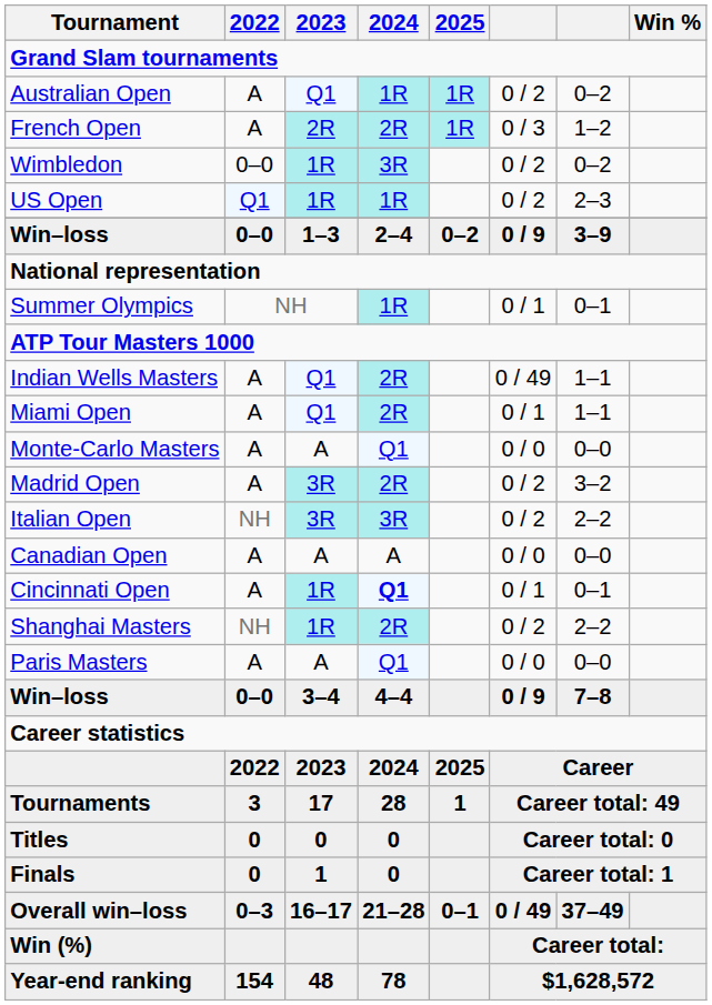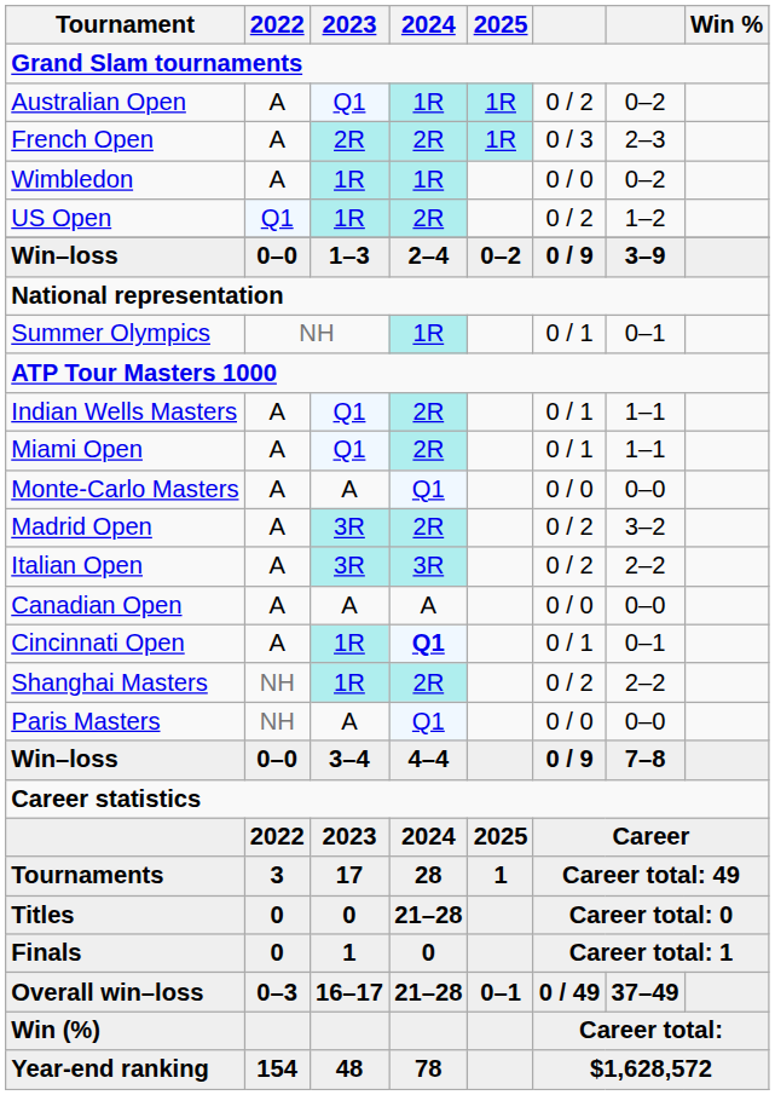 <table class="wikitable" style=text-align:center>
 <tr>
 <th>Tournament</th>
 <th><a href='#'>2022</a></th>
 <th><a href='#'>2023</a></th>
 <th><a href='#'>2024</a></th>
 <th><a href='#'>2025</a></th>
 <th></th>
 <th></th>
 <th>Win %</th>
 </tr>
 <tr>
 <td colspan="10" align="left"><strong><a href='#'>Grand Slam tournaments</a></strong></td>
 </tr>
 <tr>
 <td align=left><a href='#'>Australian Open</a></td>
 <td>A</td>
 <td style=background:#f0f8ff><a href='#'>Q1</a></td>
 <td style=background:#afeeee><a href='#'>1R</a></td>
 <td style=background:#afeeee><a href='#'>1R</a></td>
 <td>0 / 2</td>
 <td>0–2</td>
 <td></td>
 </tr>
 <tr>
 <td align=left><a href='#'>French Open</a></td>
 <td>A</td>
 <td style=background:#afeeee><a href='#'>2R</a></td>
 <td style=background:#afeeee><a href='#'>2R</a></td>
 <td style=background:#afeeee><a href='#'>1R</a></td>
 <td>0 / 3</td>
-<td>1–2</td>
+<td>2–3</td>
 <td></td>
 </tr>
 <tr>
 <td align=left><a href='#'>Wimbledon</a></td>
-<td>0–0</td>
+<td>A</td>
 <td style=background:#afeeee><a href='#'>1R</a></td>
-<td style=background:#afeeee><a href='#'>3R</a></td>
+<td style=background:#afeeee><a href='#'>1R</a></td>
 <td></td>
-<td>0 / 2</td>
+<td>0 / 0</td>
 <td>0–2</td>
 <td></td>
 </tr>
 <tr>
 <td align=left><a href='#'>US Open</a></td>
 <td style=background:#f0f8ff><a href='#'>Q1</a></td>
 <td style=background:#afeeee><a href='#'>1R</a></td>
-<td style=background:#afeeee><a href='#'>1R</a></td>
+<td style=background:#afeeee><a href='#'>2R</a></td>
 <td></td>
 <td>0 / 2</td>
-<td>2–3</td>
+<td>1–2</td>
 <td></td>
 </tr>
 <tr>
 </tr>
 <tr style=background:#efefef;font-weight:bold>
 <td align=left>Win–loss</td>
 <td>0–0</td>
 <td>1–3</td>
 <td>2–4</td>
 <td>0–2</td>
 <td>0 / 9</td>
 <td>3–9</td>
 <td></td>
 </tr>
 <tr>
 <td colspan="10" align="left"><strong>National representation</strong></td>
 </tr>
 <tr>
 <td align=left><a href='#'>Summer Olympics</a></td>
 <td colspan=2 style=color:#767676>NH</td>
 <td style=background:#afeeee><a href='#'>1R</a></td>
 <td></td>
 <td>0 / 1</td>
 <td>0–1</td>
 <td></td>
 </tr>
 <tr>
 <td colspan="10" align="left"><strong><a href='#'>ATP Tour Masters 1000</a></strong></td>
 </tr>
 <tr>
 <td align=left><a href='#'>Indian Wells Masters</a></td>
 <td>A</td>
 <td style=background:#f0f8ff><a href='#'>Q1</a></td>
 <td style=background:#afeeee><a href='#'>2R</a></td>
 <td></td>
-<td>0 / 49</td>
+<td>0 / 1</td>
 <td>1–1</td>
 <td></td>
 </tr>
 <tr>
 <td align=left><a href='#'>Miami Open</a></td>
 <td>A</td>
 <td style=background:#f0f8ff><a href='#'>Q1</a></td>
 <td style=background:#afeeee><a href='#'>2R</a></td>
 <td></td>
 <td>0 / 1</td>
 <td>1–1</td>
 <td></td>
 </tr>
 <tr>
 <td style=text-align:left><a href='#'>Monte-Carlo Masters</a></td>
 <td>A</td>
 <td>A</td>
 <td style=background:#f0f8ff><a href='#'>Q1</a></td>
 <td></td>
 <td>0 / 0</td>
 <td>0–0</td>
 <td></td>
 </tr>
 <tr>
 <td align=left><a href='#'>Madrid Open</a></td>
 <td>A</td>
 <td style=background:#afeeee><a href='#'>3R</a></td>
 <td style=background:#afeeee><a href='#'>2R</a></td>
 <td></td>
 <td>0 / 2</td>
 <td>3–2</td>
 <td></td>
 </tr>
 <tr>
 <td style=text-align:left><a href='#'>Italian Open</a></td>
-<td style=color:#767676>NH</td>
+<td>A</td>
 <td style=background:#afeeee><a href='#'>3R</a></td>
 <td style=background:#afeeee><a href='#'>3R</a></td>
 <td></td>
 <td>0 / 2</td>
 <td>2–2</td>
 <td></td>
 </tr>
 <tr>
 <td align=left><a href='#'>Canadian Open</a></td>
 <td>A</td>
 <td>A</td>
 <td>A</td>
 <td></td>
 <td>0 / 0</td>
 <td>0–0</td>
 <td></td>
 </tr>
 <tr>
 <td style=text-align:left><a href='#'>Cincinnati Open</a></td>
 <td>A</td>
 <td style=background:#afeeee><a href='#'>1R</a></td>
 <td style=background:#f0f8ff><strong><a href='#'>Q1</a></strong></td>
 <td></td>
 <td>0 / 1</td>
 <td>0–1</td>
 <td></td>
 </tr>
 <tr>
 <td style=text-align:left><a href='#'>Shanghai Masters</a></td>
 <td style=color:#767676>NH</td>
 <td style=background:#afeeee><a href='#'>1R</a></td>
 <td style=background:#afeeee><a href='#'>2R</a></td>
 <td></td>
 <td>0 / 2</td>
 <td>2–2</td>
 <td></td>
 </tr>
 <tr>
 <td style=text-align:left><a href='#'>Paris Masters</a></td>
-<td>A</td>
+<td style=color:#767676>NH</td>
 <td>A</td>
 <td style=background:#f0f8ff><a href='#'>Q1</a></td>
 <td></td>
 <td>0 / 0</td>
 <td>0–0</td>
 <td></td>
 </tr>
 <tr style=background:#efefef;font-weight:bold>
 <td align=left>Win–loss</td>
 <td>0–0</td>
 <td>3–4</td>
 <td>4–4</td>
 <td></td>
 <td>0 / 9</td>
 <td>7–8</td>
 <td></td>
 </tr>
 <tr>
 <td colspan="8" style="text-align:left"><strong>Career statistics</strong></td>
 </tr>
 <tr style=background:#efefef;font-weight:bold>
 <td></td>
 <td>2022</td>
 <td>2023</td>
 <td>2024</td>
 <td>2025</td>
 <td colspan="3">Career</td>
 </tr>
 <tr style=background:#efefef;font-weight:bold>
 <td align=left>Tournaments</td>
 <td>3</td>
 <td>17</td>
 <td>28</td>
 <td>1</td>
 <td colspan="3"><strong>Career total: 49</strong></td>
 </tr>
 <tr style=background:#efefef;font-weight:bold>
 <td style="text-align:left">Titles</td>
 <td>0</td>
 <td>0</td>
-<td>0</td>
+<td>21–28</td>
 <td></td>
 <td colspan="3"><strong>Career total: 0</strong></td>
 </tr>
 <tr style=background:#efefef;font-weight:bold>
 <td style="text-align:left">Finals</td>
 <td>0</td>
 <td>1</td>
 <td>0</td>
 <td></td>
 <td colspan="3">Career total: 1</td>
 </tr>
 <tr style=background:#efefef;font-weight:bold>
 <td style="text-align:left">Overall win–loss</td>
 <td>0–3</td>
 <td>16–17</td>
 <td>21–28</td>
 <td>0–1</td>
 <td>0 / 49</td>
 <td>37–49</td>
 <td></td>
 </tr>
 <tr style=font-weight:bold;background:#efefef>
 <td style=text-align:left>Win (%)</td>
 <td></td>
 <td></td>
 <td></td>
 <td></td>
 <td colspan="3">Career total: </td>
 </tr>
 <tr bgcolor=efefef>
 <td align=left><strong>Year-end ranking</strong></td>
 <td><strong>154</strong></td>
 <td><strong>48</strong></td>
 <td><strong>78</strong></td>
 <td></td>
 <td colspan="3"><strong>$1,628,572</strong></td>
 </tr>
 </table>
